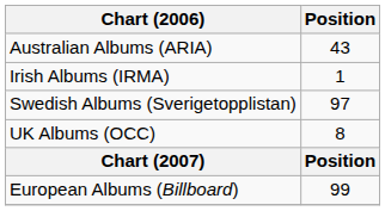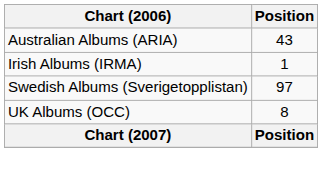 <table class="wikitable sortable">
 <tr>
 <th align="left">Chart (2006)</th>
 <th align="left">Position</th>
 </tr>
 <tr>
 <td>Australian Albums (ARIA)</td>
 <td style="text-align:center;">43</td>
 </tr>
 <tr>
 <td>Irish Albums (IRMA)</td>
 <td style="text-align:center;">1</td>
 </tr>
 <tr>
 <td>Swedish Albums (Sverigetopplistan)</td>
 <td style="text-align:center;">97</td>
 </tr>
 <tr>
 <td>UK Albums (OCC)</td>
 <td style="text-align:center;">8</td>
 </tr>
 <tr>
 <th>Chart (2007)</th>
 <th>Position</th>
 </tr>
 <tr>
-<td>European Albums (<em>Billboard</em>)</td>
-<td style="text-align:center;">99</td>
-</tr>
-<tr>
 </tr>
 </table>
